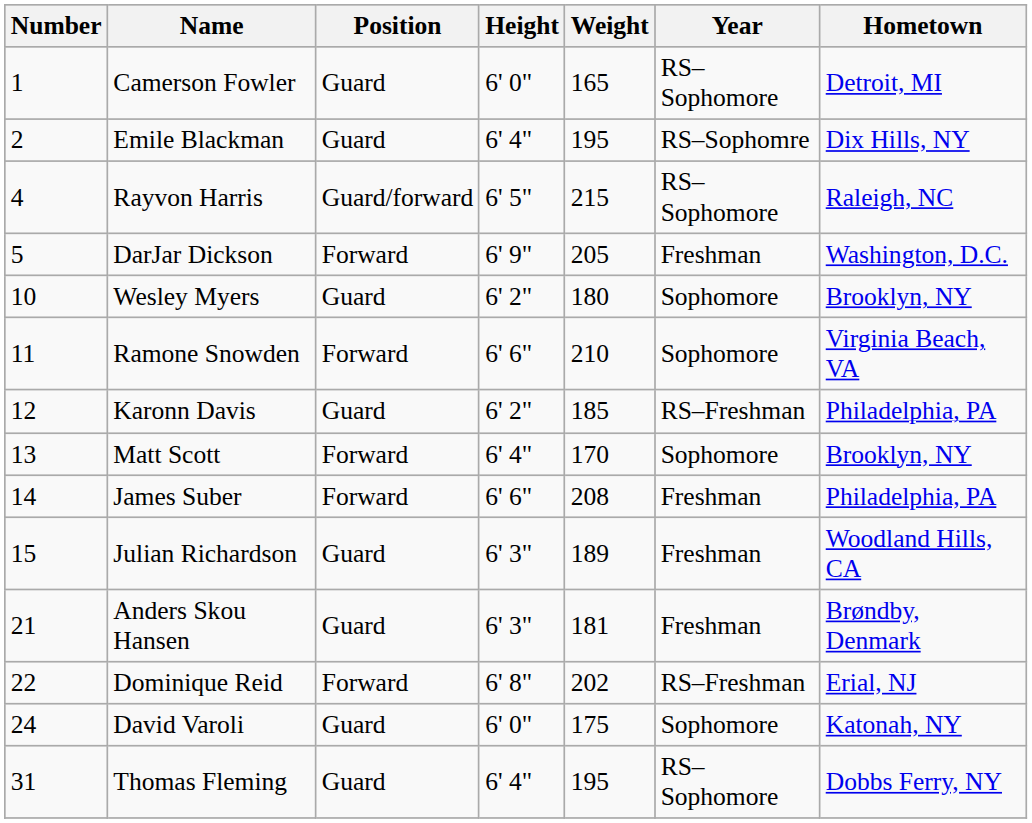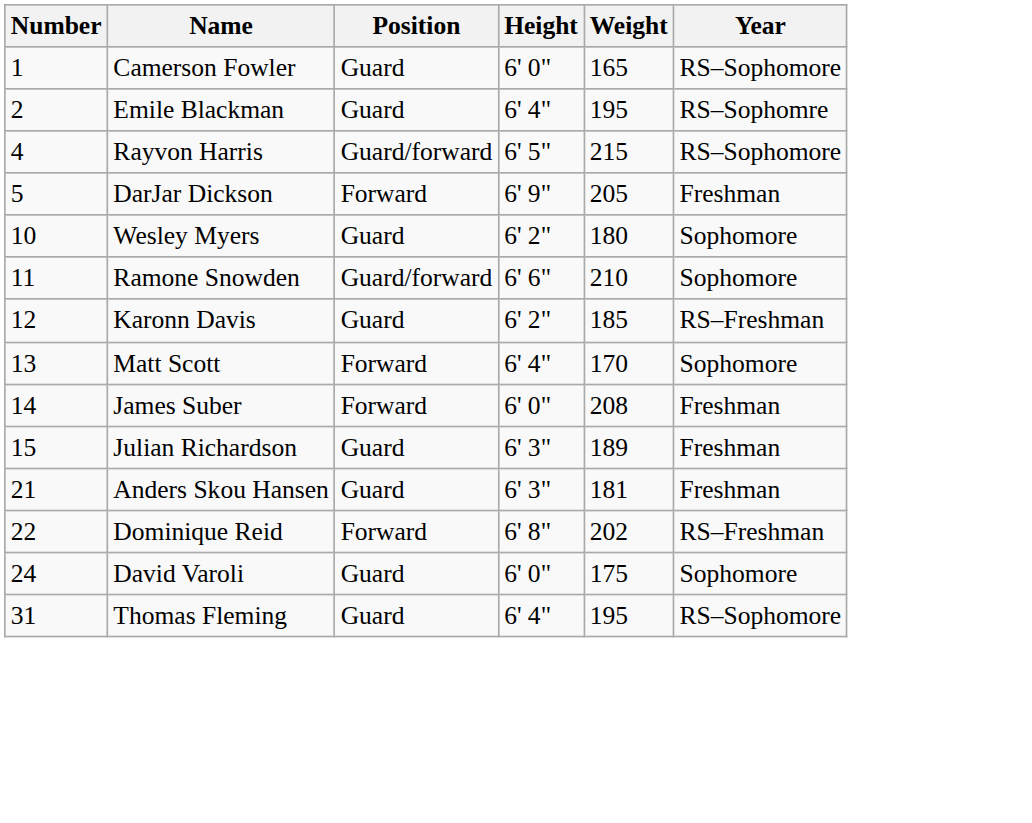 <table class="wikitable sortable" style="font-size: 95%;">
 <tr>
 <th>Number</th>
 <th>Name</th>
 <th>Position</th>
 <th>Height</th>
 <th>Weight</th>
 <th>Year</th>
-<th>Hometown</th>
 </tr>
 <tr>
 <td>1</td>
 <td>Camerson Fowler</td>
 <td>Guard</td>
 <td>6' 0"</td>
 <td>165</td>
 <td>RS–Sophomore</td>
-<td><a href='#'>Detroit, MI</a></td>
 </tr>
 <tr>
 <td>2</td>
 <td>Emile Blackman</td>
 <td>Guard</td>
 <td>6' 4"</td>
 <td>195</td>
 <td>RS–Sophomre</td>
-<td><a href='#'>Dix Hills, NY</a></td>
 </tr>
 <tr>
 <td>4</td>
 <td>Rayvon Harris</td>
 <td>Guard/forward</td>
 <td>6' 5"</td>
 <td>215</td>
 <td>RS–Sophomore</td>
-<td><a href='#'>Raleigh, NC</a></td>
 </tr>
 <tr>
 <td>5</td>
 <td>DarJar Dickson</td>
 <td>Forward</td>
 <td>6' 9"</td>
 <td>205</td>
 <td>Freshman</td>
-<td><a href='#'>Washington, D.C.</a></td>
 </tr>
 <tr>
 <td>10</td>
 <td>Wesley Myers</td>
 <td>Guard</td>
 <td>6' 2"</td>
 <td>180</td>
 <td>Sophomore</td>
-<td><a href='#'>Brooklyn, NY</a></td>
 </tr>
 <tr>
 <td>11</td>
 <td>Ramone Snowden</td>
-<td>Forward</td>
+<td>Guard/forward</td>
 <td>6' 6"</td>
 <td>210</td>
 <td>Sophomore</td>
-<td><a href='#'>Virginia Beach, VA</a></td>
 </tr>
 <tr>
 <td>12</td>
 <td>Karonn Davis</td>
 <td>Guard</td>
 <td>6' 2"</td>
 <td>185</td>
 <td>RS–Freshman</td>
-<td><a href='#'>Philadelphia, PA</a></td>
 </tr>
 <tr>
 <td>13</td>
 <td>Matt Scott</td>
 <td>Forward</td>
 <td>6' 4"</td>
 <td>170</td>
 <td>Sophomore</td>
-<td><a href='#'>Brooklyn, NY</a></td>
 </tr>
 <tr>
 <td>14</td>
 <td>James Suber</td>
 <td>Forward</td>
-<td>6' 6"</td>
+<td>6' 0"</td>
 <td>208</td>
 <td>Freshman</td>
-<td><a href='#'>Philadelphia, PA</a></td>
 </tr>
 <tr>
 <td>15</td>
 <td>Julian Richardson</td>
 <td>Guard</td>
 <td>6' 3"</td>
 <td>189</td>
 <td>Freshman</td>
-<td><a href='#'>Woodland Hills, CA</a></td>
 </tr>
 <tr>
 <td>21</td>
 <td>Anders Skou Hansen</td>
 <td>Guard</td>
 <td>6' 3"</td>
 <td>181</td>
 <td>Freshman</td>
-<td><a href='#'>Brøndby, Denmark</a></td>
 </tr>
 <tr>
 <td>22</td>
 <td>Dominique Reid</td>
 <td>Forward</td>
 <td>6' 8"</td>
 <td>202</td>
 <td>RS–Freshman</td>
-<td><a href='#'>Erial, NJ</a></td>
 </tr>
 <tr>
 <td>24</td>
 <td>David Varoli</td>
 <td>Guard</td>
 <td>6' 0"</td>
 <td>175</td>
 <td>Sophomore</td>
-<td><a href='#'>Katonah, NY</a></td>
 </tr>
 <tr>
 <td>31</td>
 <td>Thomas Fleming</td>
 <td>Guard</td>
 <td>6' 4"</td>
 <td>195</td>
 <td>RS–Sophomore</td>
-<td><a href='#'>Dobbs Ferry, NY</a></td>
 </tr>
 </table>
